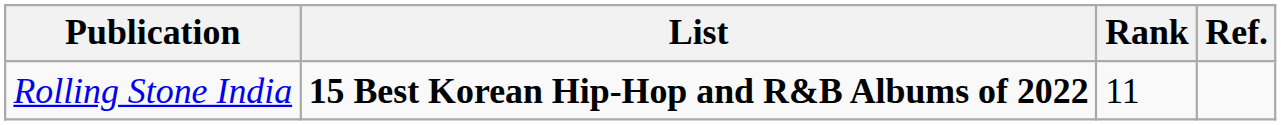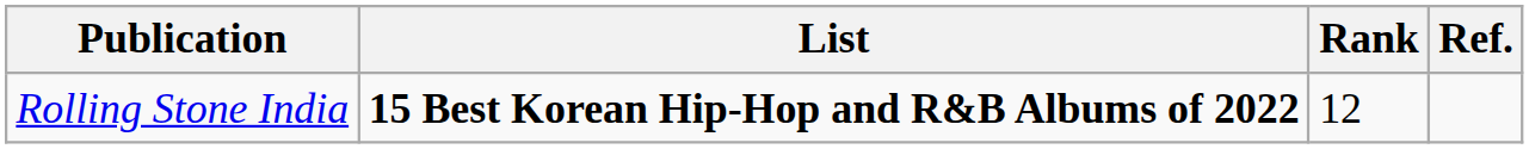 <table class="wikitable">
 <tr>
 <th>Publication</th>
 <th>List</th>
 <th>Rank</th>
 <th>Ref.</th>
 </tr>
 <tr>
 <td><em><a href='#'>Rolling Stone India</a></em></td>
 <td><strong>15 Best Korean Hip-Hop and R&B Albums of 2022</strong></td>
-<td>11</td>
+<td>12</td>
 <td></td>
 </tr>
 </table>
